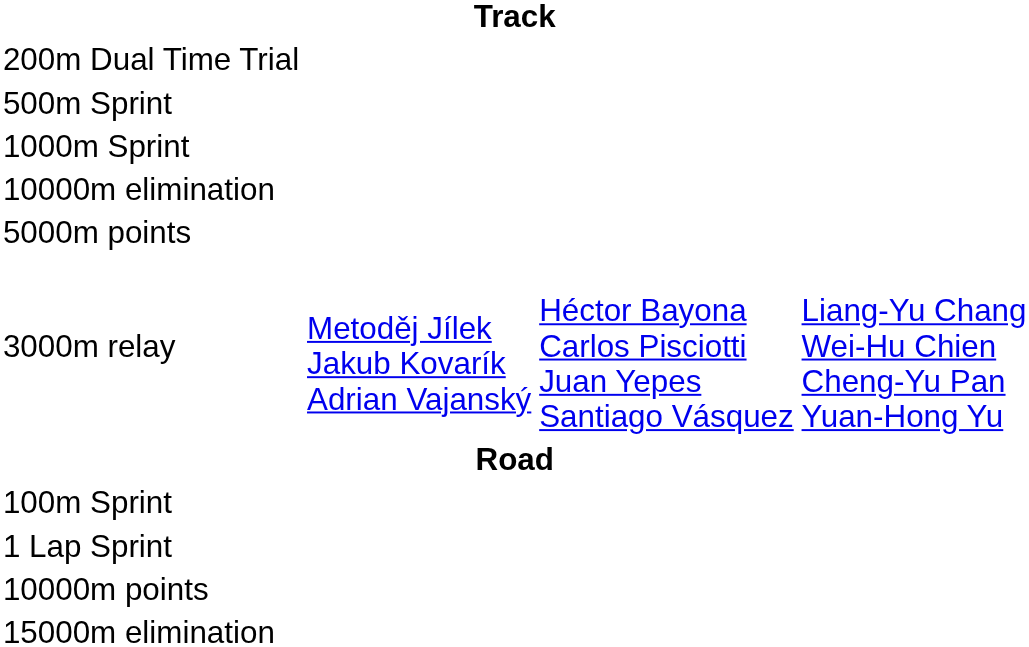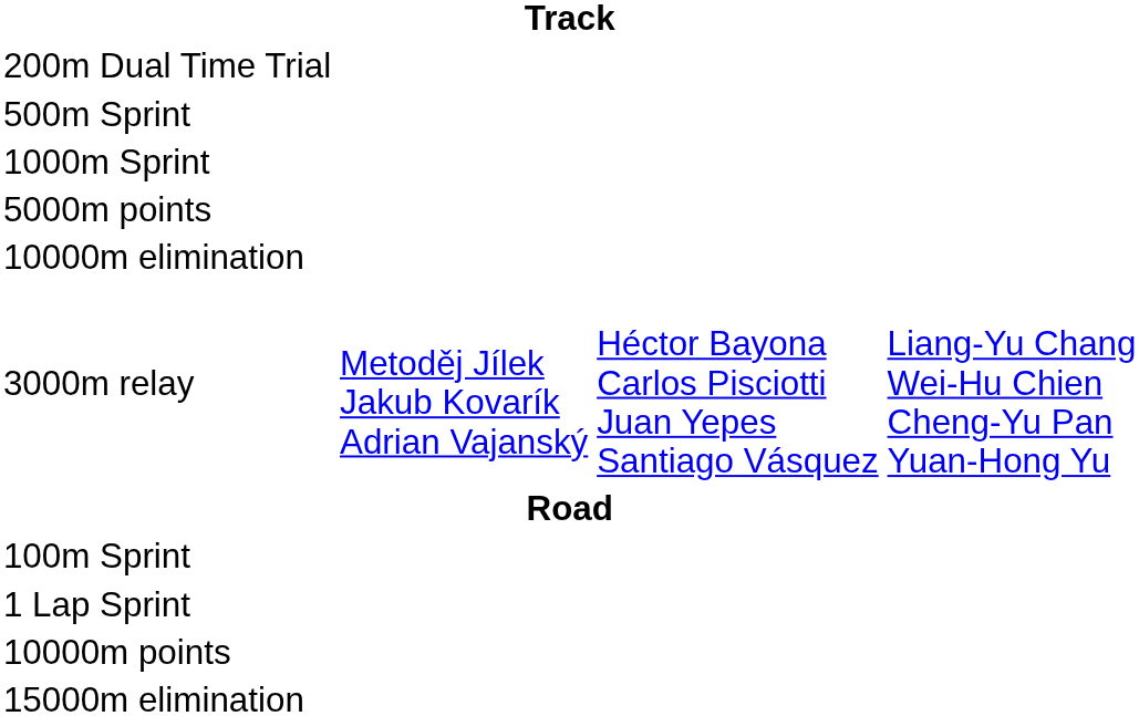 <table>
 <tr>
 <th colspan=4>Track</th>
 </tr>
 <tr>
 <td>200m Dual Time Trial</td>
 <td></td>
 <td></td>
 <td></td>
 </tr>
 <tr>
 <td>500m Sprint</td>
 <td></td>
 <td></td>
 <td></td>
 </tr>
 <tr>
 <td>1000m Sprint</td>
 <td></td>
 <td></td>
 <td></td>
 </tr>
 <tr>
-<td>10000m elimination</td>
+<td>5000m points</td>
 <td></td>
 <td></td>
 <td></td>
 </tr>
 <tr>
-<td>5000m points</td>
+<td>10000m elimination</td>
 <td></td>
 <td></td>
 <td></td>
 </tr>
 <tr>
 <td>3000m relay</td>
 <td><br><a href='#'>Metoděj Jílek</a><br><a href='#'>Jakub Kovarík</a><br><a href='#'>Adrian Vajanský</a></td>
 <td><br><a href='#'>Héctor Bayona</a><br><a href='#'>Carlos Pisciotti</a><br><a href='#'>Juan Yepes</a><br><a href='#'>Santiago Vásquez</a></td>
 <td><br><a href='#'>Liang-Yu Chang</a><br><a href='#'>Wei-Hu Chien</a><br><a href='#'>Cheng-Yu Pan</a><br><a href='#'>Yuan-Hong Yu</a></td>
 </tr>
 <tr>
 <th colspan=4>Road</th>
 </tr>
 <tr>
 <td>100m Sprint</td>
 <td></td>
 <td></td>
 <td></td>
 </tr>
 <tr>
 <td>1 Lap Sprint</td>
 <td></td>
 <td></td>
 <td></td>
 </tr>
 <tr>
 <td>10000m points</td>
 <td></td>
 <td></td>
 <td></td>
 </tr>
 <tr>
 <td>15000m elimination</td>
 <td></td>
 <td></td>
 <td></td>
 </tr>
 </table>
